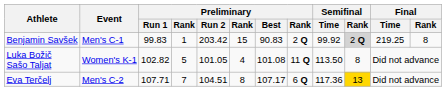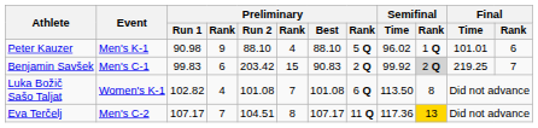 <table class="wikitable" style="font-size:90%">
 <tr>
 <th rowspan="2">Athlete</th>
 <th rowspan="2">Event</th>
 <th colspan="6">Preliminary</th>
 <th colspan="2">Semifinal</th>
 <th colspan="2">Final</th>
 </tr>
 <tr style="font-size:95%">
 <th>Run 1</th>
 <th>Rank</th>
 <th>Run 2</th>
 <th>Rank</th>
 <th>Best</th>
 <th>Rank</th>
 <th>Time</th>
 <th>Rank</th>
 <th>Time</th>
 <th>Rank</th>
 </tr>
 <tr align=center>
+<td align=left><a href='#'>Peter Kauzer</a></td>
+<td align=left><a href='#'>Men's K-1</a></td>
+<td>90.98</td>
+<td>9</td>
+<td>88.10</td>
+<td>4</td>
+<td>88.10</td>
+<td>5 <strong>Q</strong></td>
+<td>96.02</td>
+<td>1 <strong>Q</strong></td>
+<td>101.01</td>
+<td>6</td>
+</tr>
+<tr align=center>
 <td align=left><a href='#'>Benjamin Savšek</a></td>
 <td align=left><a href='#'>Men's C-1</a></td>
 <td>99.83</td>
-<td>1</td>
+<td>6</td>
 <td>203.42</td>
 <td>15</td>
 <td>90.83</td>
 <td>2 <strong>Q</strong></td>
 <td>99.92</td>
 <td style="background: lightgrey;">2 <strong>Q</strong></td>
 <td>219.25</td>
-<td>8</td>
+<td>7</td>
 </tr>
 <tr align=center>
 <td align=left><a href='#'>Luka Božič</a><br><a href='#'>Sašo Taljat</a></td>
 <td align=left><a href='#'>Women's K-1</a></td>
 <td>102.82</td>
-<td>5</td>
-<td>101.05</td>
 <td>4</td>
 <td>101.08</td>
-<td>11 <strong>Q</strong></td>
+<td>7</td>
+<td>101.08</td>
+<td>6 <strong>Q</strong></td>
 <td>113.50</td>
 <td>8</td>
 <td colspan=2>Did not advance</td>
 </tr>
 <tr align=center>
 <td align=left><a href='#'>Eva Terčelj</a></td>
 <td align=left><a href='#'>Men's C-2</a></td>
-<td>107.71</td>
+<td>107.17</td>
 <td>7</td>
 <td>104.51</td>
 <td>8</td>
 <td>107.17</td>
-<td>6 <strong>Q</strong></td>
+<td>11 <strong>Q</strong></td>
 <td>117.36</td>
 <td style="background: gold;">13</td>
 <td colspan=2>Did not advance</td>
 </tr>
 </table>
